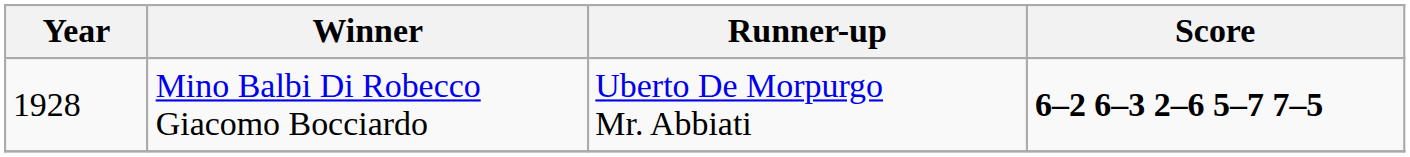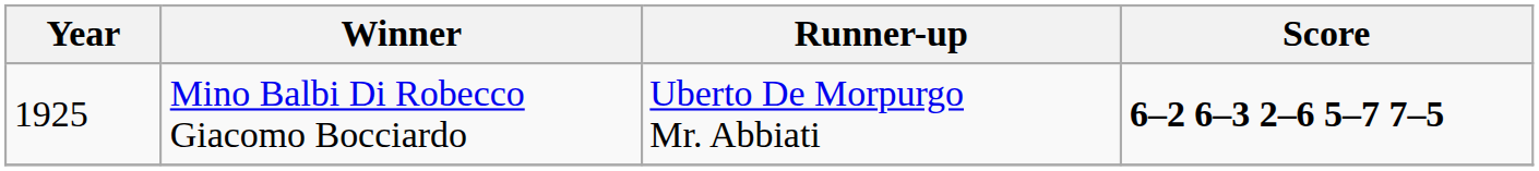 <table class="wikitable">
 <tr>
 <th style="width:60px;">Year</th>
 <th style="width:200px;">Winner</th>
 <th style="width:200px;">Runner-up</th>
 <th style="width:170px;">Score</th>
 </tr>
 <tr>
-<td>1928</td>
+<td>1925</td>
 <td> <a href='#'>Mino Balbi Di Robecco</a> <br> Giacomo Bocciardo</td>
 <td> <a href='#'>Uberto De Morpurgo</a><br> Mr. Abbiati</td>
 <td><strong>6–2 6–3 2–6 5–7 7–5</strong></td>
 </tr>
 <tr>
 </tr>
 </table>
